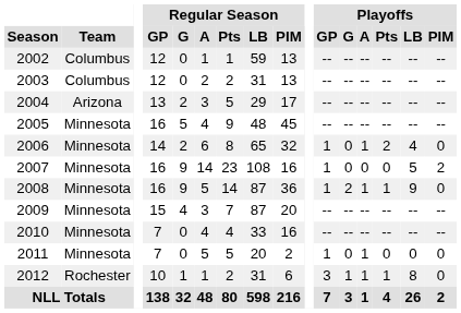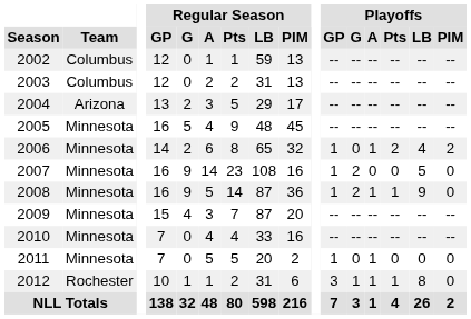 <table BORDER="0" CELLPADDING="3" CELLSPACING="0">
 <tr ALIGN="center" bgcolor="#e0e0e0">
 <th colspan="2" bgcolor="#ffffff"> </th>
 <th rowspan="99" bgcolor="#ffffff"> </th>
 <th colspan="6">Regular Season</th>
 <th rowspan="99" bgcolor="#ffffff"> </th>
 <th colspan="6">Playoffs</th>
 </tr>
 <tr ALIGN="center" bgcolor="#e0e0e0">
 <th>Season</th>
 <th>Team</th>
 <th>GP</th>
 <th>G</th>
 <th>A</th>
 <th>Pts</th>
 <th>LB</th>
 <th>PIM</th>
 <th>GP</th>
 <th>G</th>
 <th>A</th>
 <th>Pts</th>
 <th>LB</th>
 <th>PIM</th>
 </tr>
 <tr ALIGN="center" bgcolor="#f0f0f0">
 <td>2002</td>
 <td>Columbus</td>
 <td>12</td>
 <td>0</td>
 <td>1</td>
 <td>1</td>
 <td>59</td>
 <td>13</td>
 <td>--</td>
 <td>--</td>
 <td>--</td>
 <td>--</td>
 <td>--</td>
 <td>--</td>
 </tr>
 <tr ALIGN="center">
 <td>2003</td>
 <td>Columbus</td>
 <td>12</td>
 <td>0</td>
 <td>2</td>
 <td>2</td>
 <td>31</td>
 <td>13</td>
 <td>--</td>
 <td>--</td>
 <td>--</td>
 <td>--</td>
 <td>--</td>
 <td>--</td>
 </tr>
 <tr ALIGN="center" bgcolor="#f0f0f0">
 <td>2004</td>
 <td>Arizona</td>
 <td>13</td>
 <td>2</td>
 <td>3</td>
 <td>5</td>
 <td>29</td>
 <td>17</td>
 <td>--</td>
 <td>--</td>
 <td>--</td>
 <td>--</td>
 <td>--</td>
 <td>--</td>
 </tr>
 <tr ALIGN="center">
 <td>2005</td>
 <td>Minnesota</td>
 <td>16</td>
 <td>5</td>
 <td>4</td>
 <td>9</td>
 <td>48</td>
 <td>45</td>
 <td>--</td>
 <td>--</td>
 <td>--</td>
 <td>--</td>
 <td>--</td>
 <td>--</td>
 </tr>
 <tr ALIGN="center" bgcolor="#f0f0f0">
 <td>2006</td>
 <td>Minnesota</td>
 <td>14</td>
 <td>2</td>
 <td>6</td>
 <td>8</td>
 <td>65</td>
 <td>32</td>
 <td>1</td>
 <td>0</td>
 <td>1</td>
 <td>2</td>
 <td>4</td>
-<td>0</td>
+<td>2</td>
 </tr>
 <tr ALIGN="center">
 <td>2007</td>
 <td>Minnesota</td>
 <td>16</td>
 <td>9</td>
 <td>14</td>
 <td>23</td>
 <td>108</td>
 <td>16</td>
 <td>1</td>
-<td>0</td>
+<td>2</td>
 <td>0</td>
 <td>0</td>
 <td>5</td>
-<td>2</td>
+<td>0</td>
 </tr>
 <tr ALIGN="center" bgcolor="#f0f0f0">
 <td>2008</td>
 <td>Minnesota</td>
 <td>16</td>
 <td>9</td>
 <td>5</td>
 <td>14</td>
 <td>87</td>
 <td>36</td>
 <td>1</td>
 <td>2</td>
 <td>1</td>
 <td>1</td>
 <td>9</td>
 <td>0</td>
 </tr>
 <tr ALIGN="center">
 <td>2009</td>
 <td>Minnesota</td>
 <td>15</td>
 <td>4</td>
 <td>3</td>
 <td>7</td>
 <td>87</td>
 <td>20</td>
 <td>--</td>
 <td>--</td>
 <td>--</td>
 <td>--</td>
 <td>--</td>
 <td>--</td>
 </tr>
 <tr ALIGN="center" bgcolor="#f0f0f0">
 <td>2010</td>
 <td>Minnesota</td>
 <td>7</td>
 <td>0</td>
 <td>4</td>
 <td>4</td>
 <td>33</td>
 <td>16</td>
 <td>--</td>
 <td>--</td>
 <td>--</td>
 <td>--</td>
 <td>--</td>
 <td>--</td>
 </tr>
 <tr ALIGN="center">
 <td>2011</td>
 <td>Minnesota</td>
 <td>7</td>
 <td>0</td>
 <td>5</td>
 <td>5</td>
 <td>20</td>
 <td>2</td>
 <td>1</td>
 <td>0</td>
 <td>1</td>
 <td>0</td>
 <td>0</td>
 <td>0</td>
 </tr>
 <tr ALIGN="center" bgcolor="#f0f0f0">
 <td>2012</td>
 <td>Rochester</td>
 <td>10</td>
 <td>1</td>
 <td>1</td>
 <td>2</td>
 <td>31</td>
 <td>6</td>
 <td>3</td>
 <td>1</td>
 <td>1</td>
 <td>1</td>
 <td>8</td>
 <td>0</td>
 </tr>
 <tr ALIGN="center" bgcolor="#e0e0e0">
 <th colspan="2">NLL Totals</th>
 <th>138</th>
 <th>32</th>
 <th>48</th>
 <th>80</th>
 <th>598</th>
 <th>216</th>
 <th>7</th>
 <th>3</th>
 <th>1</th>
 <th>4</th>
 <th>26</th>
 <th>2</th>
 </tr>
 </table>
